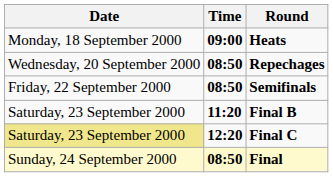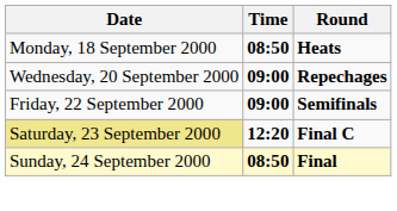 <table class="wikitable">
 <tr>
 <th>Date</th>
 <th>Time</th>
 <th>Round</th>
 </tr>
 <tr>
 <td>Monday, 18 September 2000</td>
-<td><strong>09:00</strong></td>
+<td><strong>08:50</strong></td>
 <td><strong>Heats</strong></td>
 </tr>
 <tr>
 <td>Wednesday, 20 September 2000</td>
-<td><strong>08:50</strong></td>
+<td><strong>09:00</strong></td>
 <td><strong>Repechages</strong></td>
 </tr>
 <tr>
 <td>Friday, 22 September 2000</td>
-<td><strong>08:50</strong></td>
+<td><strong>09:00</strong></td>
 <td><strong>Semifinals</strong></td>
-</tr>
-<tr>
-<td>Saturday, 23 September 2000</td>
-<td><strong>11:20</strong></td>
-<td><strong>Final B</strong></td>
 </tr>
 <tr>
 <td style="background: khaki;">Saturday, 23 September 2000</td>
 <td><strong>12:20</strong></td>
 <td><strong>Final C</strong></td>
 </tr>
 <tr>
 <td style=background:lemonchiffon>Sunday, 24 September 2000</td>
 <td style=background:lemonchiffon><strong>08:50</strong></td>
 <td style=background:lemonchiffon><strong>Final</strong></td>
 </tr>
 </table>
